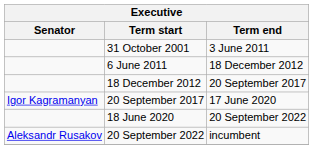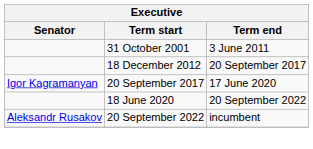 <table class="wikitable sortable">
 <tr>
 <th colspan=3>Executive</th>
 </tr>
 <tr>
 <th>Senator</th>
 <th>Term start</th>
 <th>Term end</th>
 </tr>
 <tr>
 <td></td>
 <td>31 October 2001</td>
 <td>3 June 2011</td>
-</tr>
-<tr>
-<td></td>
-<td>6 June 2011</td>
-<td>18 December 2012</td>
 </tr>
 <tr>
 <td></td>
 <td>18 December 2012</td>
 <td>20 September 2017</td>
 </tr>
 <tr>
 <td><a href='#'>Igor Kagramanyan</a></td>
 <td>20 September 2017</td>
 <td>17 June 2020</td>
 </tr>
 <tr>
 <td></td>
 <td>18 June 2020</td>
 <td>20 September 2022</td>
 </tr>
 <tr>
 <td><a href='#'>Aleksandr Rusakov</a></td>
 <td>20 September 2022</td>
 <td>incumbent</td>
 </tr>
 <tr>
 </tr>
 </table>
